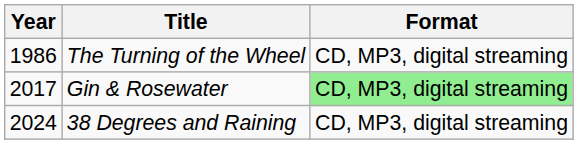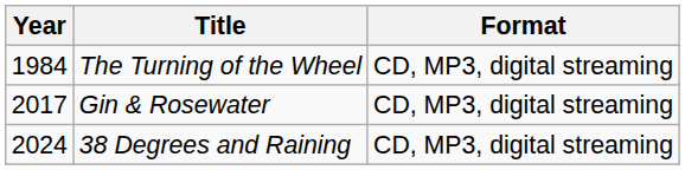 <table class="wikitable" style="font-size: 95%;">
 <tr>
 <th>Year</th>
 <th>Title</th>
 <th>Format</th>
 </tr>
 <tr>
-<td>1986</td>
+<td>1984</td>
 <td><em>The Turning of the Wheel</em></td>
 <td>CD, MP3, digital streaming</td>
 </tr>
 <tr>
 <td>2017</td>
 <td><em>Gin & Rosewater</em></td>
-<td style="background: lightgreen;">CD, MP3, digital streaming</td>
+<td>CD, MP3, digital streaming</td>
 </tr>
 <tr>
 <td>2024</td>
 <td><em>38 Degrees and Raining</em></td>
 <td>CD, MP3, digital streaming</td>
 </tr>
 </table>
